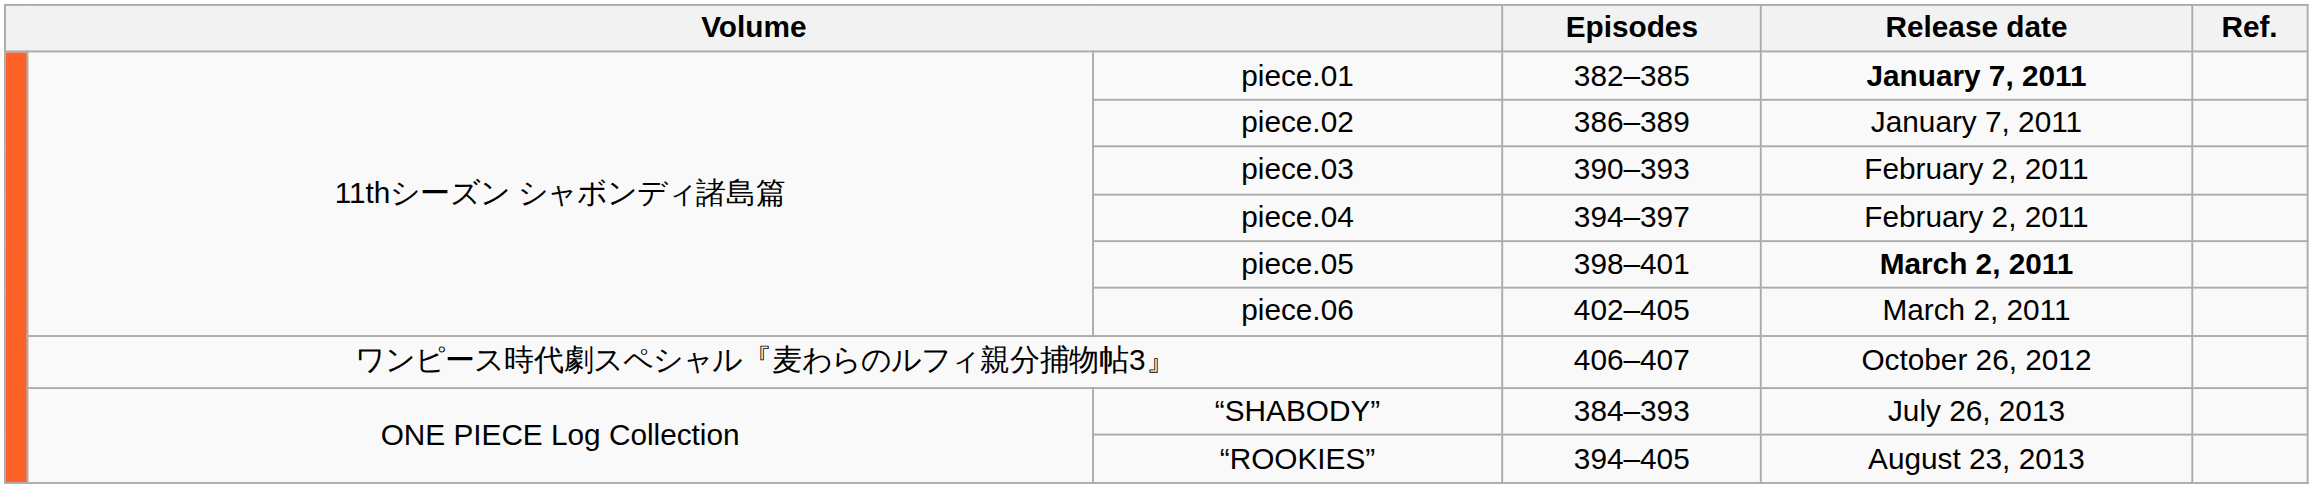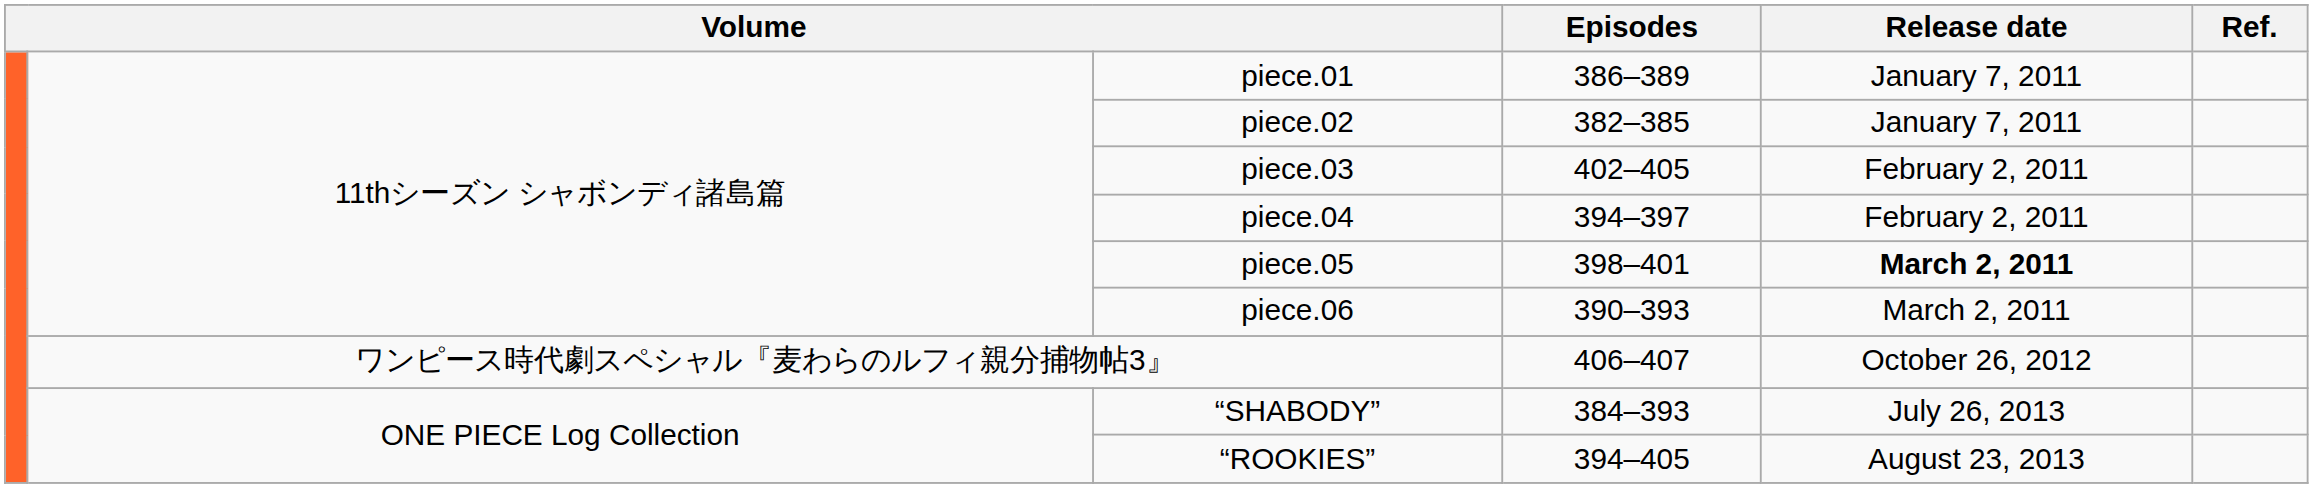 <table class="wikitable" style="text-align: center; width: 98%;">
 <tr>
 <th colspan="3">Volume</th>
 <th>Episodes</th>
 <th>Release date</th>
 <th width="5%">Ref.</th>
 </tr>
 <tr>
 <td rowspan="184" width="1%" style="background: #FF6229;"></td>
 <td rowspan="6">11thシーズン シャボンディ諸島篇</td>
 <td>piece.01</td>
-<td>382–385</td>
-<td><strong>January 7, 2011</strong></td>
-<td></td>
-</tr>
-<tr>
-<td>piece.02</td>
 <td>386–389</td>
 <td>January 7, 2011</td>
 <td></td>
 </tr>
 <tr>
+<td>piece.02</td>
+<td>382–385</td>
+<td>January 7, 2011</td>
+<td></td>
+</tr>
+<tr>
 <td>piece.03</td>
-<td>390–393</td>
+<td>402–405</td>
 <td>February 2, 2011</td>
 <td></td>
 </tr>
 <tr>
 <td>piece.04</td>
 <td>394–397</td>
 <td>February 2, 2011</td>
 <td></td>
 </tr>
 <tr>
 <td>piece.05</td>
 <td>398–401</td>
 <td><strong>March 2, 2011</strong></td>
 <td></td>
 </tr>
 <tr>
 <td>piece.06</td>
-<td>402–405</td>
+<td>390–393</td>
 <td>March 2, 2011</td>
 <td></td>
 </tr>
 <tr>
 <td colspan="2">ワンピース時代劇スペシャル『麦わらのルフィ親分捕物帖3』</td>
 <td>406–407</td>
 <td>October 26, 2012</td>
 <td></td>
 </tr>
 <tr>
 <td rowspan="2">ONE PIECE Log Collection</td>
 <td>“SHABODY”</td>
 <td>384–393</td>
 <td>July 26, 2013</td>
 <td></td>
 </tr>
 <tr>
 <td>“ROOKIES”</td>
 <td>394–405</td>
 <td>August 23, 2013</td>
 <td></td>
 </tr>
 </table>
